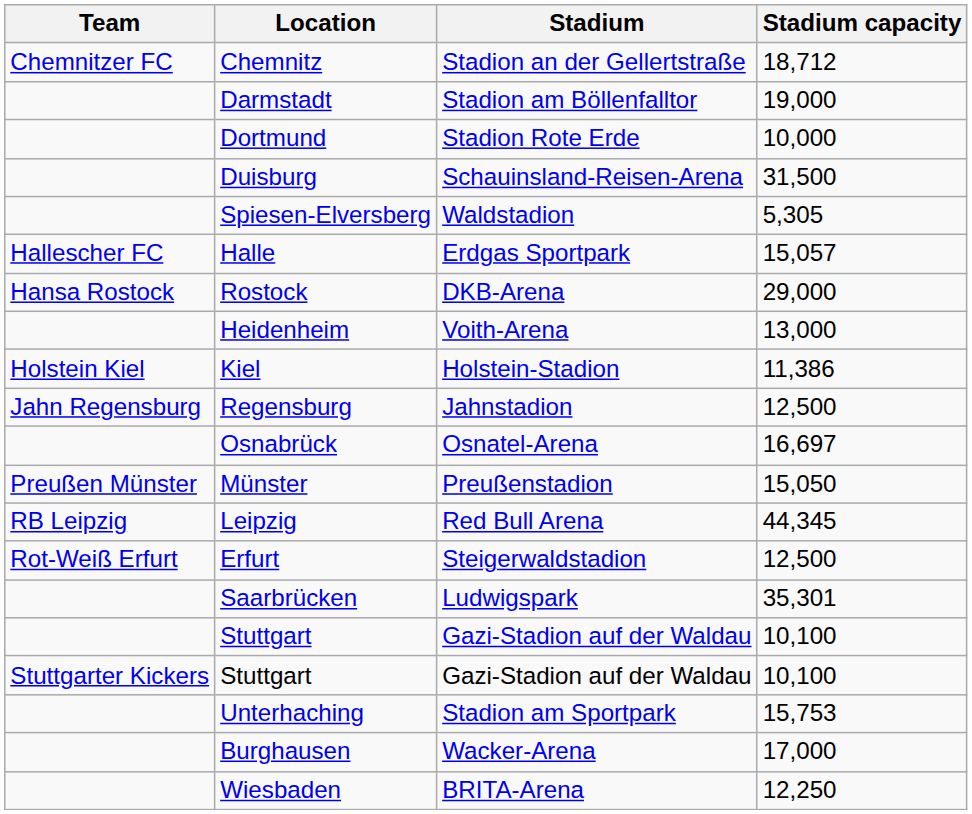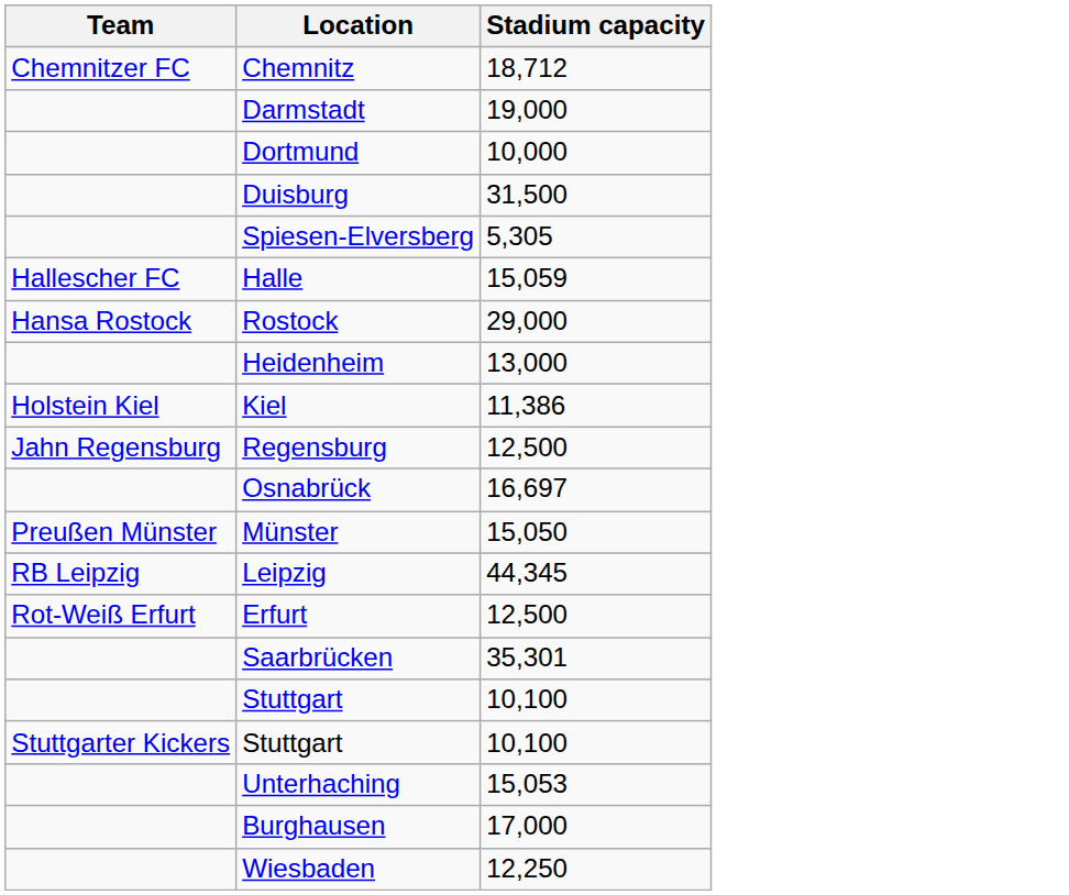 <table class="wikitable sortable" style="text-align: left;">
 <tr>
 <th>Team</th>
 <th>Location</th>
-<th>Stadium</th>
 <th>Stadium capacity</th>
 </tr>
 <tr>
 <td><a href='#'>Chemnitzer FC</a></td>
 <td><a href='#'>Chemnitz</a></td>
-<td><a href='#'>Stadion an der Gellertstraße</a></td>
 <td>18,712</td>
 </tr>
 <tr>
 <td></td>
 <td><a href='#'>Darmstadt</a></td>
-<td><a href='#'>Stadion am Böllenfalltor</a></td>
 <td>19,000</td>
 </tr>
 <tr>
 <td></td>
 <td><a href='#'>Dortmund</a></td>
-<td><a href='#'>Stadion Rote Erde</a></td>
 <td>10,000</td>
 </tr>
 <tr>
 <td></td>
 <td><a href='#'>Duisburg</a></td>
-<td><a href='#'>Schauinsland-Reisen-Arena</a></td>
 <td>31,500</td>
 </tr>
 <tr>
 <td></td>
 <td><a href='#'>Spiesen-Elversberg</a></td>
-<td><a href='#'>Waldstadion</a></td>
 <td>5,305</td>
 </tr>
 <tr>
 <td><a href='#'>Hallescher FC</a></td>
 <td><a href='#'>Halle</a></td>
-<td><a href='#'>Erdgas Sportpark</a></td>
-<td>15,057</td>
+<td>15,059</td>
 </tr>
 <tr>
 <td><a href='#'>Hansa Rostock</a></td>
 <td><a href='#'>Rostock</a></td>
-<td><a href='#'>DKB-Arena</a></td>
 <td>29,000</td>
 </tr>
 <tr>
 <td></td>
 <td><a href='#'>Heidenheim</a></td>
-<td><a href='#'>Voith-Arena</a></td>
 <td>13,000</td>
 </tr>
 <tr>
 <td><a href='#'>Holstein Kiel</a></td>
 <td><a href='#'>Kiel</a></td>
-<td><a href='#'>Holstein-Stadion</a></td>
 <td>11,386</td>
 </tr>
 <tr>
 <td><a href='#'>Jahn Regensburg</a></td>
 <td><a href='#'>Regensburg</a></td>
-<td><a href='#'>Jahnstadion</a></td>
 <td>12,500</td>
 </tr>
 <tr>
 <td></td>
 <td><a href='#'>Osnabrück</a></td>
-<td><a href='#'>Osnatel-Arena</a></td>
 <td>16,697</td>
 </tr>
 <tr>
 <td><a href='#'>Preußen Münster</a></td>
 <td><a href='#'>Münster</a></td>
-<td><a href='#'>Preußenstadion</a></td>
 <td>15,050</td>
 </tr>
 <tr>
 <td><a href='#'>RB Leipzig</a></td>
 <td><a href='#'>Leipzig</a></td>
-<td><a href='#'>Red Bull Arena</a></td>
 <td>44,345</td>
 </tr>
 <tr>
 <td><a href='#'>Rot-Weiß Erfurt</a></td>
 <td><a href='#'>Erfurt</a></td>
-<td><a href='#'>Steigerwaldstadion</a></td>
 <td>12,500</td>
 </tr>
 <tr>
 <td></td>
 <td><a href='#'>Saarbrücken</a></td>
-<td><a href='#'>Ludwigspark</a></td>
 <td>35,301</td>
 </tr>
 <tr>
 <td></td>
 <td><a href='#'>Stuttgart</a></td>
-<td><a href='#'>Gazi-Stadion auf der Waldau</a></td>
 <td>10,100</td>
 </tr>
 <tr>
 <td><a href='#'>Stuttgarter Kickers</a></td>
 <td>Stuttgart</td>
-<td>Gazi-Stadion auf der Waldau</td>
 <td>10,100</td>
 </tr>
 <tr>
 <td></td>
 <td><a href='#'>Unterhaching</a></td>
-<td><a href='#'>Stadion am Sportpark</a></td>
-<td>15,753</td>
+<td>15,053</td>
 </tr>
 <tr>
 <td></td>
 <td><a href='#'>Burghausen</a></td>
-<td><a href='#'>Wacker-Arena</a></td>
 <td>17,000</td>
 </tr>
 <tr>
 <td></td>
 <td><a href='#'>Wiesbaden</a></td>
-<td><a href='#'>BRITA-Arena</a></td>
 <td>12,250</td>
 </tr>
 </table>
